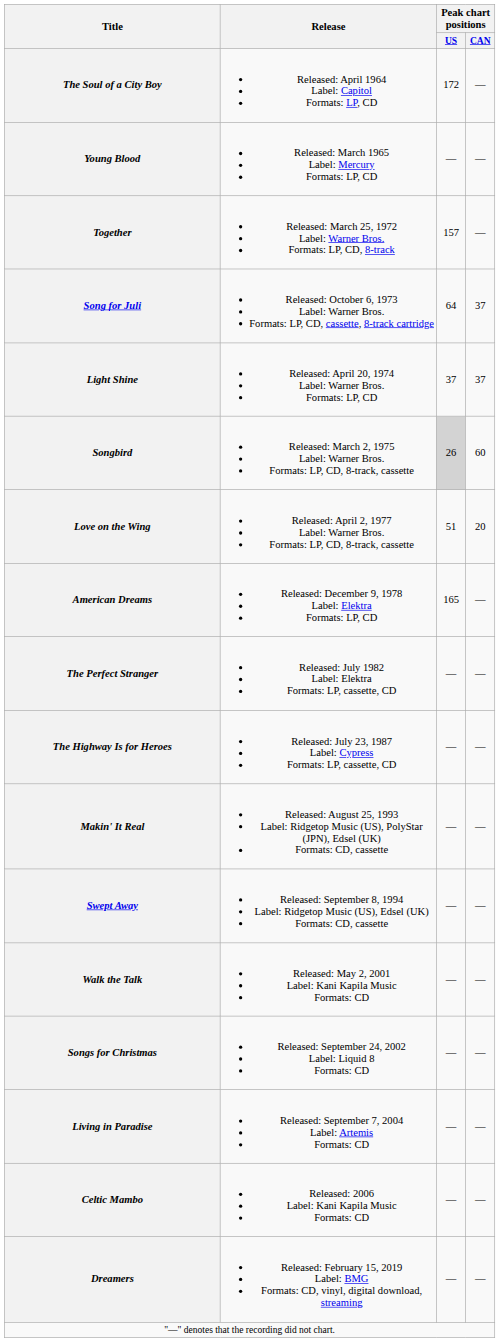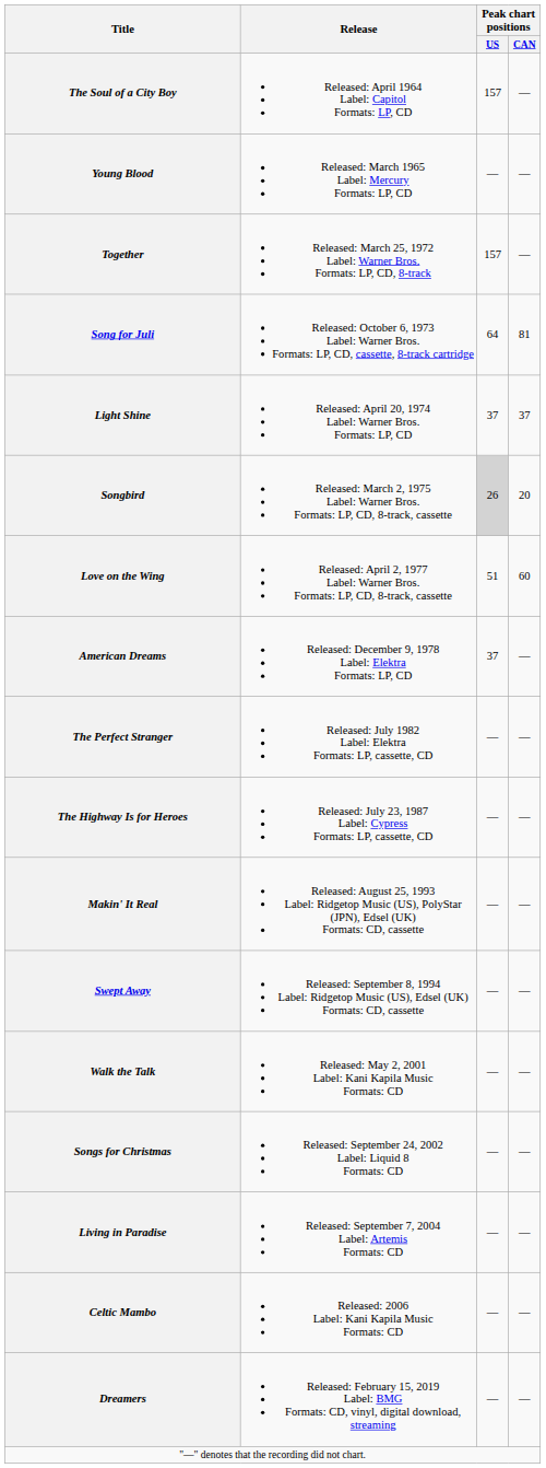 <table class="wikitable plainrowheaders" style="text-align:center;">
 <tr>
 <th scope="col" rowspan="2" style="width:20em;">Title</th>
 <th scope="col" rowspan="2" style="width:20em;">Release</th>
 <th scope="col" colspan="2">Peak chart positions</th>
 </tr>
 <tr>
 <th scope="col" style="width:2.6em; font-size:90%;"><a href='#'>US</a><br></th>
 <th scope="col" style="width:2.6em; font-size:90%;"><a href='#'>CAN</a><br></th>
 </tr>
 <tr>
 <th scope="row"><em>The Soul of a City Boy</em></th>
 <td><br><ul><li>Released: April 1964</li><li>Label: <a href='#'>Capitol</a></li><li>Formats: <a href='#'>LP</a>, CD</li></ul></td>
-<td>172</td>
+<td>157</td>
 <td>—</td>
 </tr>
 <tr>
 <th scope="row"><em>Young Blood</em></th>
 <td><br><ul><li>Released: March 1965</li><li>Label: <a href='#'>Mercury</a></li><li>Formats: LP, CD</li></ul></td>
 <td>—</td>
 <td>—</td>
 </tr>
 <tr>
 <th scope="row"><em>Together</em></th>
 <td><br><ul><li>Released: March 25, 1972</li><li>Label: <a href='#'>Warner Bros.</a></li><li>Formats: LP, CD, <a href='#'>8-track</a></li></ul></td>
 <td>157</td>
 <td>—</td>
 </tr>
 <tr>
 <th scope="row"><em><a href='#'>Song for Juli</a></em></th>
 <td><br><ul><li>Released: October 6, 1973</li><li>Label: Warner Bros.</li><li>Formats: LP, CD, <a href='#'>cassette</a>, <a href='#'>8-track cartridge</a></li></ul></td>
 <td>64</td>
-<td>37</td>
+<td>81</td>
 </tr>
 <tr>
 <th scope="row"><em>Light Shine</em></th>
 <td><br><ul><li>Released: April 20, 1974</li><li>Label: Warner Bros.</li><li>Formats: LP, CD</li></ul></td>
 <td>37</td>
 <td>37</td>
 </tr>
 <tr>
 <th scope="row"><em>Songbird</em></th>
 <td><br><ul><li>Released: March 2, 1975</li><li>Label: Warner Bros.</li><li>Formats: LP, CD, 8-track, cassette</li></ul></td>
 <td style="background: lightgrey;">26</td>
-<td>60</td>
+<td>20</td>
 </tr>
 <tr>
 <th scope="row"><em>Love on the Wing</em></th>
 <td><br><ul><li>Released: April 2, 1977</li><li>Label: Warner Bros.</li><li>Formats: LP, CD, 8-track, cassette</li></ul></td>
 <td>51</td>
-<td>20</td>
+<td>60</td>
 </tr>
 <tr>
 <th scope="row"><em>American Dreams</em></th>
 <td><br><ul><li>Released: December 9, 1978</li><li>Label: <a href='#'>Elektra</a></li><li>Formats: LP, CD</li></ul></td>
-<td>165</td>
+<td>37</td>
 <td>—</td>
 </tr>
 <tr>
 <th scope="row"><em>The Perfect Stranger</em></th>
 <td><br><ul><li>Released: July 1982</li><li>Label: Elektra</li><li>Formats: LP, cassette, CD</li></ul></td>
 <td>—</td>
 <td>—</td>
 </tr>
 <tr>
 <th scope="row"><em>The Highway Is for Heroes</em></th>
 <td><br><ul><li>Released: July 23, 1987</li><li>Label: <a href='#'>Cypress</a></li><li>Formats: LP, cassette, CD</li></ul></td>
 <td>—</td>
 <td>—</td>
 </tr>
 <tr>
 <th scope="row"><em>Makin' It Real</em></th>
 <td><br><ul><li>Released: August 25, 1993</li><li>Label: Ridgetop Music <span>(US)</span>, PolyStar <span>(JPN)</span>, Edsel <span>(UK)</span></li><li>Formats: CD, cassette</li></ul></td>
 <td>—</td>
 <td>—</td>
 </tr>
 <tr>
 <th scope="row"><em><a href='#'>Swept Away</a></em></th>
 <td><br><ul><li>Released: September 8, 1994</li><li>Label: Ridgetop Music <span>(US)</span>, Edsel <span>(UK)</span></li><li>Formats: CD, cassette</li></ul></td>
 <td>—</td>
 <td>—</td>
 </tr>
 <tr>
 <th scope="row"><em>Walk the Talk</em></th>
 <td><br><ul><li>Released: May 2, 2001</li><li>Label: Kani Kapila Music</li><li>Formats: CD</li></ul></td>
 <td>—</td>
 <td>—</td>
 </tr>
 <tr>
 <th scope="row"><em>Songs for Christmas</em></th>
 <td><br><ul><li>Released: September 24, 2002</li><li>Label: Liquid 8</li><li>Formats: CD</li></ul></td>
 <td>—</td>
 <td>—</td>
 </tr>
 <tr>
 <th scope="row"><em>Living in Paradise</em></th>
 <td><br><ul><li>Released: September 7, 2004</li><li>Label: <a href='#'>Artemis</a></li><li>Formats: CD</li></ul></td>
 <td>—</td>
 <td>—</td>
 </tr>
 <tr>
 <th scope="row"><em>Celtic Mambo</em></th>
 <td><br><ul><li>Released: 2006</li><li>Label: Kani Kapila Music</li><li>Formats: CD</li></ul></td>
 <td>—</td>
 <td>—</td>
 </tr>
 <tr>
 <th scope="row"><em>Dreamers</em></th>
 <td><br><ul><li>Released: February 15, 2019</li><li>Label: <a href='#'>BMG</a></li><li>Formats: CD, vinyl, digital download, <a href='#'>streaming</a></li></ul></td>
 <td>—</td>
 <td>—</td>
 </tr>
 <tr>
 <td colspan="10" style="font-size:90%">"—" denotes that the recording did not chart.</td>
 </tr>
 </table>
